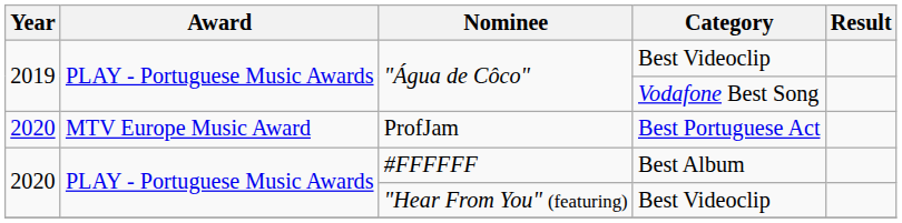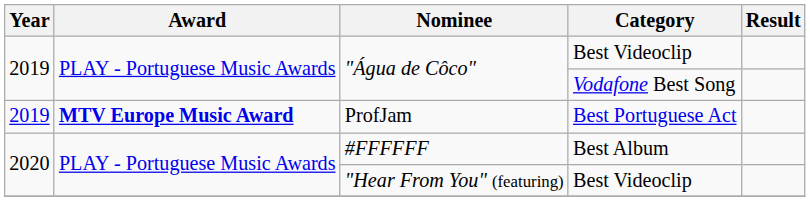 <table class="wikitable">
 <tr>
 <th>Year</th>
 <th>Award</th>
 <th>Nominee</th>
 <th>Category</th>
 <th>Result</th>
 </tr>
 <tr>
 <td rowspan="2">2019</td>
 <td rowspan="2"><a href='#'>PLAY - Portuguese Music Awards</a></td>
 <td rowspan="2"><em>"Água de Côco"</em></td>
 <td>Best Videoclip</td>
 <td></td>
 </tr>
 <tr>
 <td><em><a href='#'>Vodafone</a></em> Best Song</td>
 <td></td>
 </tr>
 <tr>
-<td><a href='#'>2020</a></td>
-<td><a href='#'>MTV Europe Music Award</a></td>
+<td><a href='#'>2019</a></td>
+<td><strong><a href='#'>MTV Europe Music Award</a></strong></td>
 <td>ProfJam</td>
 <td><a href='#'>Best Portuguese Act</a></td>
 <td></td>
 </tr>
 <tr>
 <td rowspan="2">2020</td>
 <td rowspan="2"><a href='#'>PLAY - Portuguese Music Awards</a></td>
 <td><em>#FFFFFF</em></td>
 <td>Best Album</td>
 <td></td>
 </tr>
 <tr>
 <td><em>"Hear From You"</em> <small>(featuring)</small></td>
 <td>Best Videoclip</td>
 <td></td>
 </tr>
 <tr>
 </tr>
 </table>
